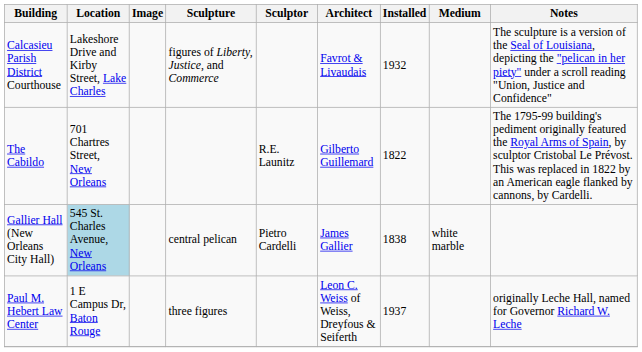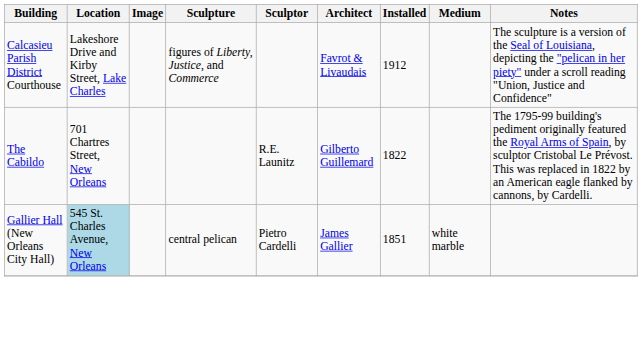 <table class="wikitable sortable">
 <tr>
 <th width="10%">Building</th>
 <th width="10%">Location</th>
 <th width="5%">Image</th>
 <th width="15%">Sculpture</th>
 <th width="10%">Sculptor</th>
 <th width="10%">Architect</th>
 <th width="5%">Installed</th>
 <th width="10%">Medium</th>
 <th width="25%">Notes</th>
 </tr>
 <tr>
 <td><a href='#'>Calcasieu Parish District</a> Courthouse</td>
 <td>Lakeshore Drive and Kirby Street, <a href='#'>Lake Charles</a></td>
 <td></td>
 <td>figures of <em>Liberty, Justice</em>, and <em>Commerce</em></td>
 <td></td>
 <td><a href='#'>Favrot & Livaudais</a></td>
-<td>1932</td>
+<td>1912</td>
 <td></td>
 <td>The sculpture is a version of the <a href='#'>Seal of Louisiana</a>, depicting the <a href='#'>"pelican in her piety"</a> under a scroll reading "Union, Justice and Confidence"</td>
 </tr>
 <tr>
 <td><a href='#'>The Cabildo</a></td>
 <td>701 Chartres Street,<br><a href='#'>New Orleans</a></td>
 <td></td>
 <td></td>
 <td>R.E. Launitz</td>
 <td><a href='#'>Gilberto Guillemard</a></td>
 <td>1822</td>
 <td></td>
 <td>The 1795-99 building's pediment originally featured the <a href='#'>Royal Arms of Spain</a>, by sculptor Cristobal Le Prévost.<br>This was replaced in 1822 by an American eagle flanked by cannons, by Cardelli.</td>
 </tr>
 <tr>
 <td><a href='#'>Gallier Hall</a><br>(New Orleans City Hall)</td>
 <td style="background: lightblue;">545 St. Charles Avenue,<br><a href='#'>New Orleans</a></td>
 <td></td>
 <td>central pelican</td>
 <td>Pietro Cardelli</td>
 <td><a href='#'>James Gallier</a></td>
-<td>1838</td>
+<td>1851</td>
 <td>white marble</td>
 <td></td>
 </tr>
 <tr>
-<td><a href='#'>Paul M. Hebert Law Center</a></td>
-<td>1 E Campus Dr,<br><a href='#'>Baton Rouge</a></td>
-<td></td>
-<td>three figures</td>
-<td></td>
-<td><a href='#'>Leon C. Weiss</a> of Weiss, Dreyfous & Seiferth</td>
-<td>1937</td>
-<td></td>
-<td>originally Leche Hall, named for Governor <a href='#'>Richard W. Leche</a></td>
-</tr>
-<tr>
 </tr>
 </table>
